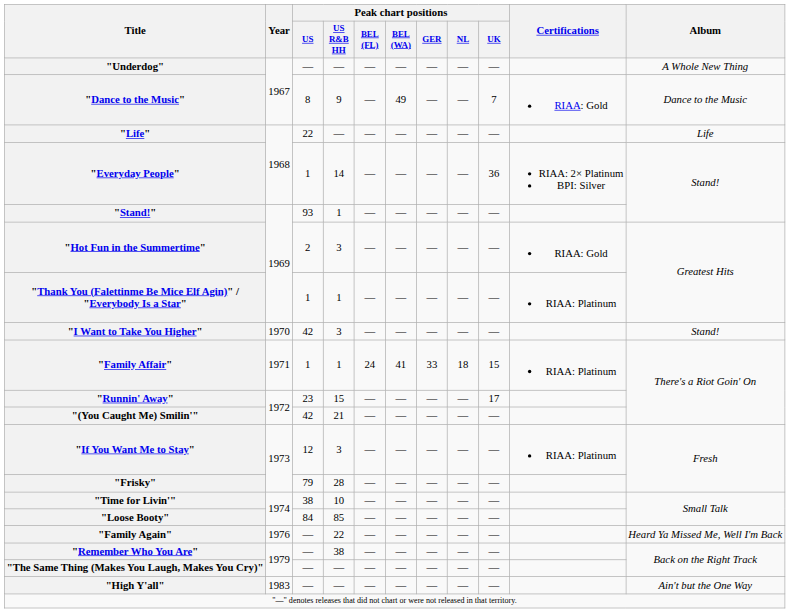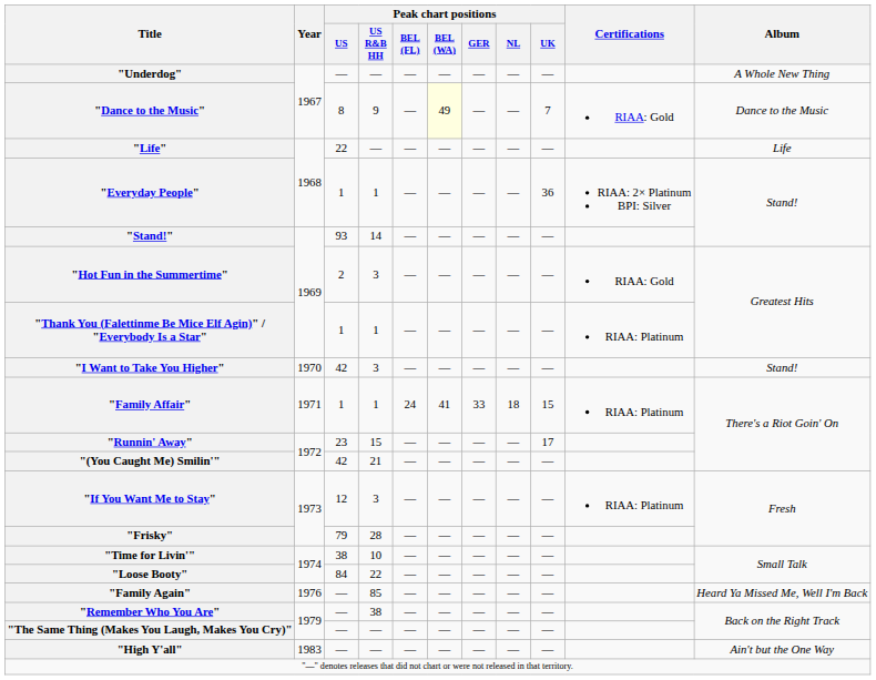 <table class="wikitable plainrowheaders" style="text-align:center;">
 <tr>
 <th rowspan="2">Title</th>
 <th rowspan="2">Year</th>
 <th colspan="7">Peak chart positions</th>
 <th rowspan="2"><a href='#'>Certifications</a></th>
 <th rowspan="2">Album</th>
 </tr>
 <tr style="font-size:smaller;">
 <th style="width:3em;"><a href='#'>US</a><br></th>
 <th style="width:3em;"><a href='#'>US<br>R&B<br>HH</a><br></th>
 <th style="width:3em;"><a href='#'>BEL<br>(FL)</a><br></th>
 <th style="width:3em;"><a href='#'>BEL<br>(WA)</a><br></th>
 <th style="width:3em;"><a href='#'>GER</a><br></th>
 <th style="width:3em;"><a href='#'>NL</a><br></th>
 <th style="width:3em;"><a href='#'>UK</a><br></th>
 </tr>
 <tr>
 <th scope="row">"Underdog"</th>
 <td rowspan="2">1967</td>
 <td>—</td>
 <td>—</td>
 <td>—</td>
 <td>—</td>
 <td>—</td>
 <td>—</td>
 <td>—</td>
 <td></td>
 <td><em>A Whole New Thing</em></td>
 </tr>
 <tr>
 <th scope="row">"<a href='#'>Dance to the Music</a>"</th>
 <td>8</td>
 <td>9</td>
 <td>—</td>
-<td>49</td>
+<td style="background: lightyellow;">49</td>
 <td>—</td>
 <td>—</td>
 <td>7</td>
 <td><br><ul><li><a href='#'>RIAA</a>: Gold</li></ul></td>
 <td><em>Dance to the Music</em></td>
 </tr>
 <tr>
 <th scope="row">"<a href='#'>Life</a>"</th>
 <td rowspan="2">1968</td>
 <td>22</td>
 <td>—</td>
 <td>—</td>
 <td>—</td>
 <td>—</td>
 <td>—</td>
 <td>—</td>
 <td></td>
 <td><em>Life</em></td>
 </tr>
 <tr>
 <th scope="row">"<a href='#'>Everyday People</a>"</th>
 <td>1</td>
-<td>14</td>
+<td>1</td>
 <td>—</td>
 <td>—</td>
 <td>—</td>
 <td>—</td>
 <td>36</td>
 <td><br><ul><li>RIAA: 2× Platinum</li><li>BPI: Silver</li></ul></td>
 <td rowspan="2"><em>Stand!</em></td>
 </tr>
 <tr>
 <th scope="row">"<a href='#'>Stand!</a>"</th>
 <td rowspan="3">1969</td>
 <td>93</td>
-<td>1</td>
+<td>14</td>
 <td>—</td>
 <td>—</td>
 <td>—</td>
 <td>—</td>
 <td>—</td>
 <td></td>
 </tr>
 <tr>
 <th scope="row">"<a href='#'>Hot Fun in the Summertime</a>"</th>
 <td>2</td>
 <td>3</td>
 <td>—</td>
 <td>—</td>
 <td>—</td>
 <td>—</td>
 <td>—</td>
 <td><br><ul><li>RIAA: Gold</li></ul></td>
 <td rowspan="2"><em>Greatest Hits</em></td>
 </tr>
 <tr>
 <th scope="row">"<a href='#'>Thank You (Falettinme Be Mice Elf Agin)</a>" /<br>"<a href='#'>Everybody Is a Star</a>"</th>
 <td>1</td>
 <td>1</td>
 <td>—</td>
 <td>—</td>
 <td>—</td>
 <td>—</td>
 <td>—</td>
 <td><br><ul><li>RIAA: Platinum</li></ul></td>
 </tr>
 <tr>
 <th scope="row">"<a href='#'>I Want to Take You Higher</a>"</th>
 <td>1970</td>
 <td>42</td>
 <td>3</td>
 <td>—</td>
 <td>—</td>
 <td>—</td>
 <td>—</td>
 <td>—</td>
 <td></td>
 <td><em>Stand!</em></td>
 </tr>
 <tr>
 <th scope="row">"<a href='#'>Family Affair</a>"</th>
 <td>1971</td>
 <td>1</td>
 <td>1</td>
 <td>24</td>
 <td>41</td>
 <td>33</td>
 <td>18</td>
 <td>15</td>
 <td><br><ul><li>RIAA: Platinum</li></ul></td>
 <td rowspan="3"><em>There's a Riot Goin' On</em></td>
 </tr>
 <tr>
 <th scope="row">"<a href='#'>Runnin' Away</a>"</th>
 <td rowspan="2">1972</td>
 <td>23</td>
 <td>15</td>
 <td>—</td>
 <td>—</td>
 <td>—</td>
 <td>—</td>
 <td>17</td>
 <td></td>
 </tr>
 <tr>
 <th scope="row">"(You Caught Me) Smilin'"</th>
 <td>42</td>
 <td>21</td>
 <td>—</td>
 <td>—</td>
 <td>—</td>
 <td>—</td>
 <td>—</td>
 <td></td>
 </tr>
 <tr>
 <th scope="row">"<a href='#'>If You Want Me to Stay</a>"</th>
 <td rowspan="2">1973</td>
 <td>12</td>
 <td>3</td>
 <td>—</td>
 <td>—</td>
 <td>—</td>
 <td>—</td>
 <td>—</td>
 <td><br><ul><li>RIAA: Platinum</li></ul></td>
 <td rowspan="2"><em>Fresh</em></td>
 </tr>
 <tr>
 <th scope="row">"Frisky"</th>
 <td>79</td>
 <td>28</td>
 <td>—</td>
 <td>—</td>
 <td>—</td>
 <td>—</td>
 <td>—</td>
 <td></td>
 </tr>
 <tr>
 <th scope="row">"Time for Livin'"</th>
 <td rowspan="2">1974</td>
 <td>38</td>
 <td>10</td>
 <td>—</td>
 <td>—</td>
 <td>—</td>
 <td>—</td>
 <td>—</td>
 <td></td>
 <td rowspan="2"><em>Small Talk</em></td>
 </tr>
 <tr>
 <th scope="row">"Loose Booty"</th>
 <td>84</td>
-<td>85</td>
+<td>22</td>
 <td>—</td>
 <td>—</td>
 <td>—</td>
 <td>—</td>
 <td>—</td>
 <td></td>
 </tr>
 <tr>
 <th scope="row">"Family Again"</th>
 <td>1976</td>
 <td>—</td>
-<td>22</td>
+<td>85</td>
 <td>—</td>
 <td>—</td>
 <td>—</td>
 <td>—</td>
 <td>—</td>
 <td></td>
 <td><em>Heard Ya Missed Me, Well I'm Back</em></td>
 </tr>
 <tr>
 <th scope="row">"<a href='#'>Remember Who You Are</a>"</th>
 <td rowspan="2">1979</td>
 <td>—</td>
 <td>38</td>
 <td>—</td>
 <td>—</td>
 <td>—</td>
 <td>—</td>
 <td>—</td>
 <td></td>
 <td rowspan="2"><em>Back on the Right Track</em></td>
 </tr>
 <tr>
 <th scope="row">"The Same Thing (Makes You Laugh, Makes You Cry)"</th>
 <td>—</td>
 <td>—</td>
 <td>—</td>
 <td>—</td>
 <td>—</td>
 <td>—</td>
 <td>—</td>
 <td></td>
 </tr>
 <tr>
 <th scope="row">"High Y'all"</th>
 <td>1983</td>
 <td>—</td>
 <td>—</td>
 <td>—</td>
 <td>—</td>
 <td>—</td>
 <td>—</td>
 <td>—</td>
 <td></td>
 <td><em>Ain't but the One Way</em></td>
 </tr>
 <tr>
 <td colspan="11" style="text-align:center; font-size:9pt;">"—" denotes releases that did not chart or were not released in that territory.</td>
 </tr>
 </table>
